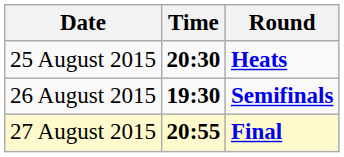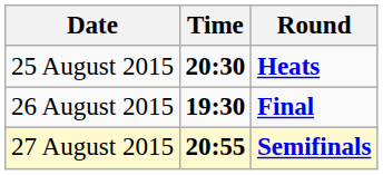 <table class="wikitable">
 <tr>
 <th>Date</th>
 <th>Time</th>
 <th>Round</th>
 </tr>
 <tr>
 <td>25 August 2015</td>
 <td><strong>20:30</strong></td>
 <td><strong><a href='#'>Heats</a></strong></td>
 </tr>
 <tr>
 <td>26 August 2015</td>
 <td><strong>19:30</strong></td>
-<td><strong><a href='#'>Semifinals</a></strong></td>
+<td><strong><a href='#'>Final</a></strong></td>
 </tr>
 <tr style=background:lemonchiffon>
 <td>27 August 2015</td>
 <td><strong>20:55</strong></td>
-<td><strong><a href='#'>Final</a></strong></td>
+<td><strong><a href='#'>Semifinals</a></strong></td>
 </tr>
 </table>
